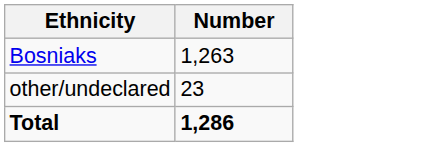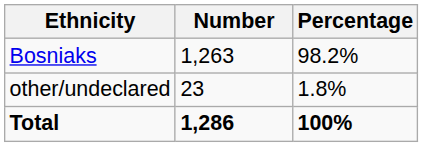 <table class="wikitable">
 <tr>
 <th width="100px">Ethnicity</th>
 <th width="80px">Number</th>
+<th width="80px">Percentage</th>
 </tr>
 <tr>
 <td><a href='#'>Bosniaks</a></td>
 <td>1,263</td>
+<td>98.2%</td>
 </tr>
 <tr>
 <td>other/undeclared</td>
 <td>23</td>
+<td>1.8%</td>
 </tr>
 <tr>
 <td><strong>Total</strong></td>
 <td><strong>1,286</strong></td>
+<td><strong>100%</strong></td>
 </tr>
 </table>
